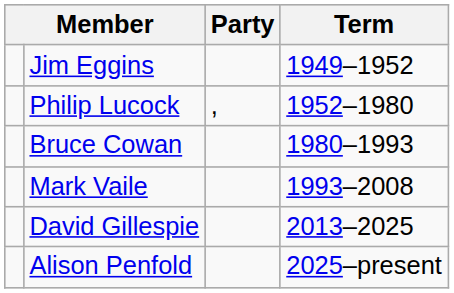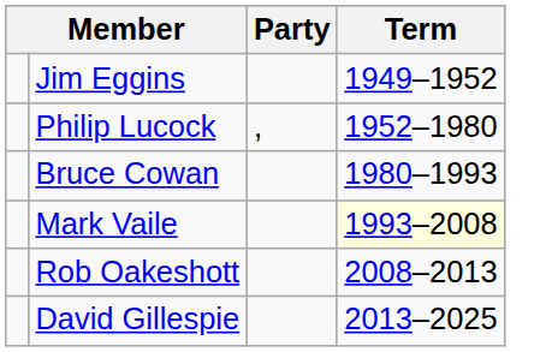 <table class="wikitable">
 <tr>
 <th colspan="2">Member</th>
 <th>Party</th>
 <th>Term</th>
 </tr>
 <tr>
 <td> </td>
 <td><a href='#'>Jim Eggins</a></td>
 <td></td>
 <td><a href='#'>1949</a>–1952</td>
 </tr>
 <tr>
 <td> </td>
 <td><a href='#'>Philip Lucock</a></td>
 <td>, </td>
 <td><a href='#'>1952</a>–1980</td>
 </tr>
 <tr>
 <td> </td>
 <td><a href='#'>Bruce Cowan</a></td>
 <td></td>
 <td><a href='#'>1980</a>–1993</td>
 </tr>
 <tr>
 <td> </td>
 <td><a href='#'>Mark Vaile</a></td>
 <td></td>
-<td><a href='#'>1993</a>–2008</td>
+<td style="background: lightyellow;"><a href='#'>1993</a>–2008</td>
+</tr>
+<tr>
+<td> </td>
+<td><a href='#'>Rob Oakeshott</a></td>
+<td></td>
+<td><a href='#'>2008</a>–2013</td>
 </tr>
 <tr>
 <td> </td>
 <td><a href='#'>David Gillespie</a></td>
 <td></td>
 <td><a href='#'>2013</a>–2025</td>
 </tr>
-<tr>
-<td> </td>
-<td><a href='#'>Alison Penfold</a></td>
-<td></td>
-<td><a href='#'>2025</a>–present</td>
-</tr>
 </table>
